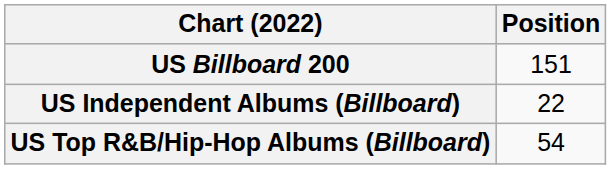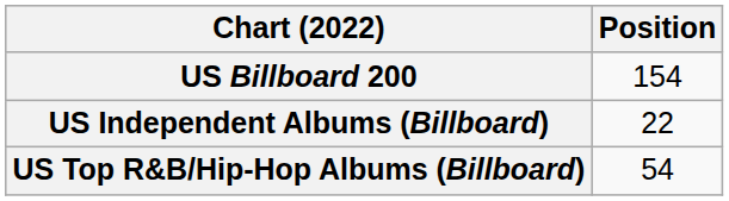 <table class="wikitable sortable plainrowheaders" style="text-align:center">
 <tr>
 <th scope="col">Chart (2022)</th>
 <th scope="col">Position</th>
 </tr>
 <tr>
 <th scope="row">US <em>Billboard</em> 200</th>
-<td>151</td>
+<td>154</td>
 </tr>
 <tr>
 <th scope="row">US Independent Albums (<em>Billboard</em>)</th>
 <td>22</td>
 </tr>
 <tr>
 <th scope="row">US Top R&B/Hip-Hop Albums (<em>Billboard</em>)</th>
 <td>54</td>
 </tr>
 </table>
